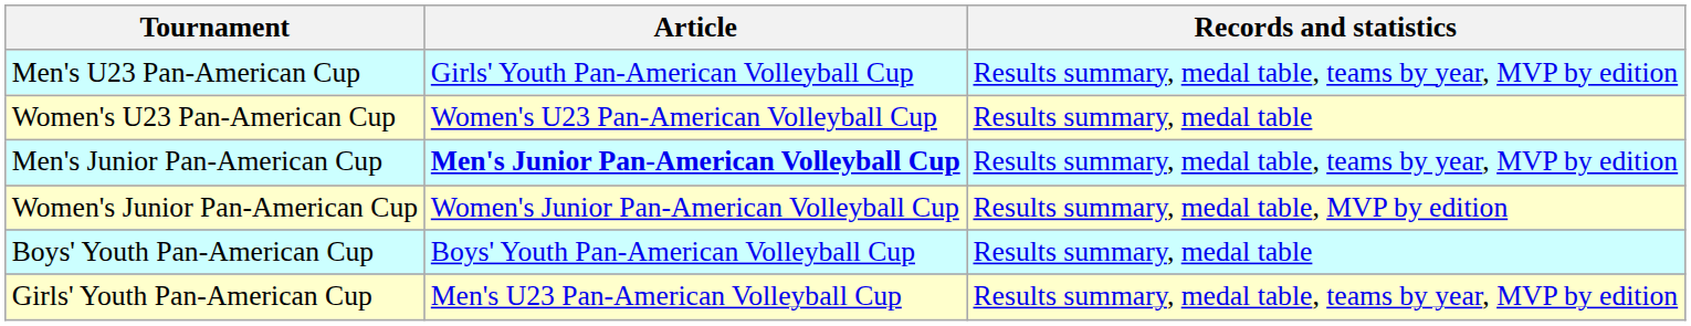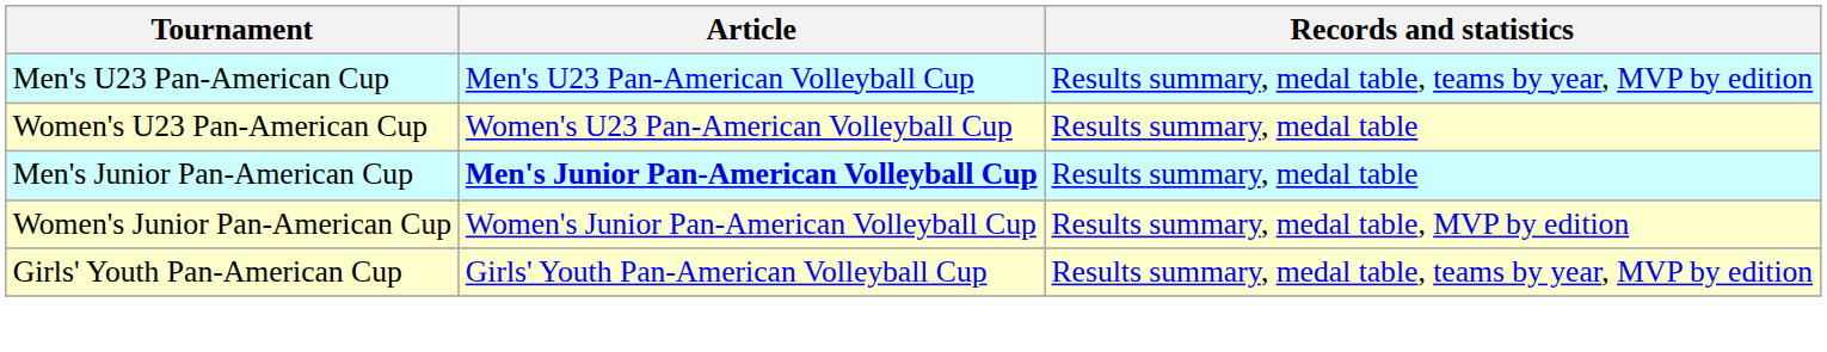 <table class="wikitable">
 <tr>
 <th>Tournament</th>
 <th>Article</th>
 <th>Records and statistics</th>
 </tr>
 <tr style="background-color: #cff;">
 <td>Men's U23 Pan-American Cup</td>
-<td><a href='#'>Girls' Youth Pan-American Volleyball Cup</a></td>
+<td><a href='#'>Men's U23 Pan-American Volleyball Cup</a></td>
 <td><a href='#'>Results summary</a>, <a href='#'>medal table</a>, <a href='#'>teams by year</a>, <a href='#'>MVP by edition</a></td>
 </tr>
 <tr style="background-color: #ffc;">
 <td>Women's U23 Pan-American Cup</td>
 <td><a href='#'>Women's U23 Pan-American Volleyball Cup</a></td>
 <td><a href='#'>Results summary</a>, <a href='#'>medal table</a></td>
 </tr>
 <tr style="background-color: #cff;">
 <td>Men's Junior Pan-American Cup</td>
 <td><strong><a href='#'>Men's Junior Pan-American Volleyball Cup</a></strong></td>
-<td><a href='#'>Results summary</a>, <a href='#'>medal table</a>, <a href='#'>teams by year</a>, <a href='#'>MVP by edition</a></td>
+<td><a href='#'>Results summary</a>, <a href='#'>medal table</a></td>
 </tr>
 <tr style="background-color: #ffc;">
 <td>Women's Junior Pan-American Cup</td>
 <td><a href='#'>Women's Junior Pan-American Volleyball Cup</a></td>
 <td><a href='#'>Results summary</a>, <a href='#'>medal table</a>, <a href='#'>MVP by edition</a></td>
 </tr>
-<tr style="background-color: #cff;">
-<td>Boys' Youth Pan-American Cup</td>
-<td><a href='#'>Boys' Youth Pan-American Volleyball Cup</a></td>
-<td><a href='#'>Results summary</a>, <a href='#'>medal table</a></td>
-</tr>
 <tr style="background-color: #ffc;">
 <td>Girls' Youth Pan-American Cup</td>
-<td><a href='#'>Men's U23 Pan-American Volleyball Cup</a></td>
+<td><a href='#'>Girls' Youth Pan-American Volleyball Cup</a></td>
 <td><a href='#'>Results summary</a>, <a href='#'>medal table</a>, <a href='#'>teams by year</a>, <a href='#'>MVP by edition</a></td>
 </tr>
 </table>
